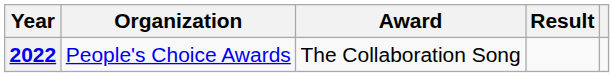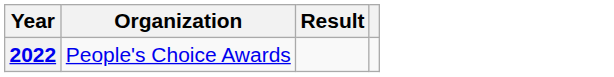 <table class="wikitable plainrowheaders">
 <tr>
 <th>Year</th>
 <th>Organization</th>
-<th>Award</th>
 <th>Result</th>
 <th></th>
 </tr>
 <tr>
 <th scope="row"><a href='#'>2022</a></th>
 <td><a href='#'>People's Choice Awards</a></td>
-<td>The Collaboration Song</td>
 <td></td>
 <td style="text-align:center;"></td>
 </tr>
 </table>
